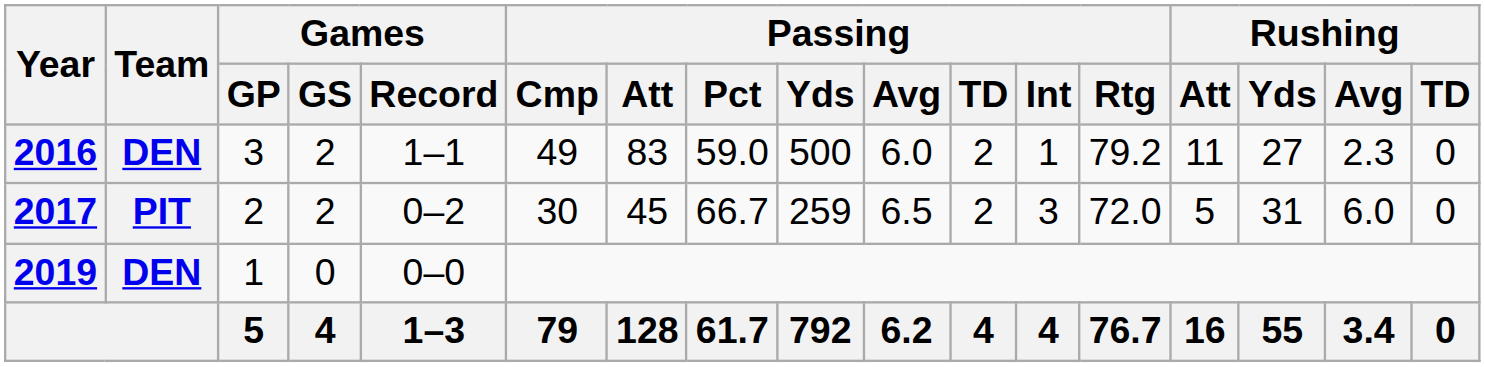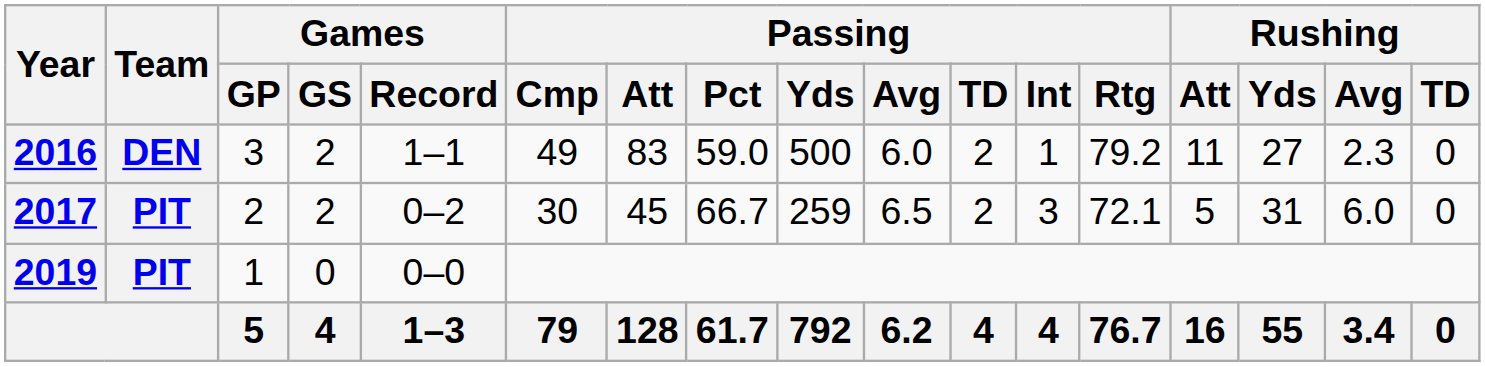 <table class="wikitable" style="text-align:center;">
 <tr>
 <th rowspan="2">Year</th>
 <th rowspan="2">Team</th>
 <th colspan="3">Games</th>
 <th colspan="8">Passing</th>
 <th colspan="4">Rushing</th>
 </tr>
 <tr>
 <th>GP</th>
 <th>GS</th>
 <th>Record</th>
 <th>Cmp</th>
 <th>Att</th>
 <th>Pct</th>
 <th>Yds</th>
 <th>Avg</th>
 <th>TD</th>
 <th>Int</th>
 <th>Rtg</th>
 <th>Att</th>
 <th>Yds</th>
 <th>Avg</th>
 <th>TD</th>
 </tr>
 <tr>
 <th><a href='#'>2016</a></th>
 <th><a href='#'>DEN</a></th>
 <td>3</td>
 <td>2</td>
 <td>1–1</td>
 <td>49</td>
 <td>83</td>
 <td>59.0</td>
 <td>500</td>
 <td>6.0</td>
 <td>2</td>
 <td>1</td>
 <td>79.2</td>
 <td>11</td>
 <td>27</td>
 <td>2.3</td>
 <td>0</td>
 </tr>
 <tr>
 <th><a href='#'>2017</a></th>
 <th><a href='#'>PIT</a></th>
 <td>2</td>
 <td>2</td>
 <td>0–2</td>
 <td>30</td>
 <td>45</td>
 <td>66.7</td>
 <td>259</td>
 <td>6.5</td>
 <td>2</td>
 <td>3</td>
-<td>72.0</td>
+<td>72.1</td>
 <td>5</td>
 <td>31</td>
 <td>6.0</td>
 <td>0</td>
 </tr>
 <tr>
 <th><a href='#'>2019</a></th>
-<th><a href='#'>DEN</a></th>
+<th><a href='#'>PIT</a></th>
 <td>1</td>
 <td>0</td>
 <td>0–0</td>
 <td colspan="12"></td>
 </tr>
 <tr>
 <th colspan="2"></th>
 <th>5</th>
 <th>4</th>
 <th>1–3</th>
 <th>79</th>
 <th>128</th>
 <th>61.7</th>
 <th>792</th>
 <th>6.2</th>
 <th>4</th>
 <th>4</th>
 <th>76.7</th>
 <th>16</th>
 <th>55</th>
 <th>3.4</th>
 <th>0</th>
 </tr>
 </table>
